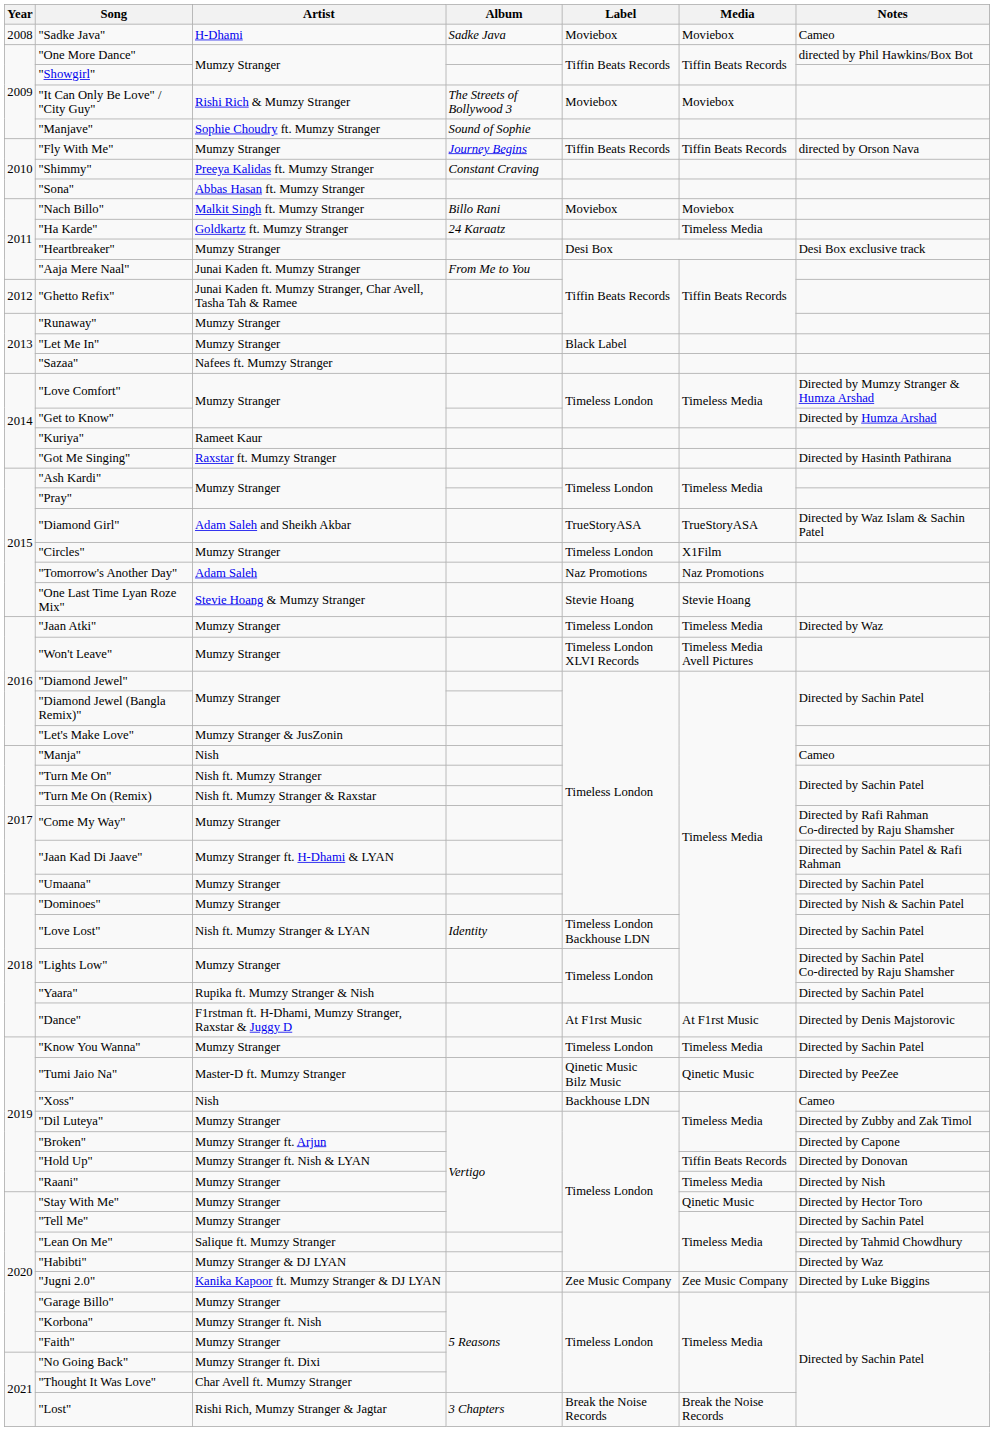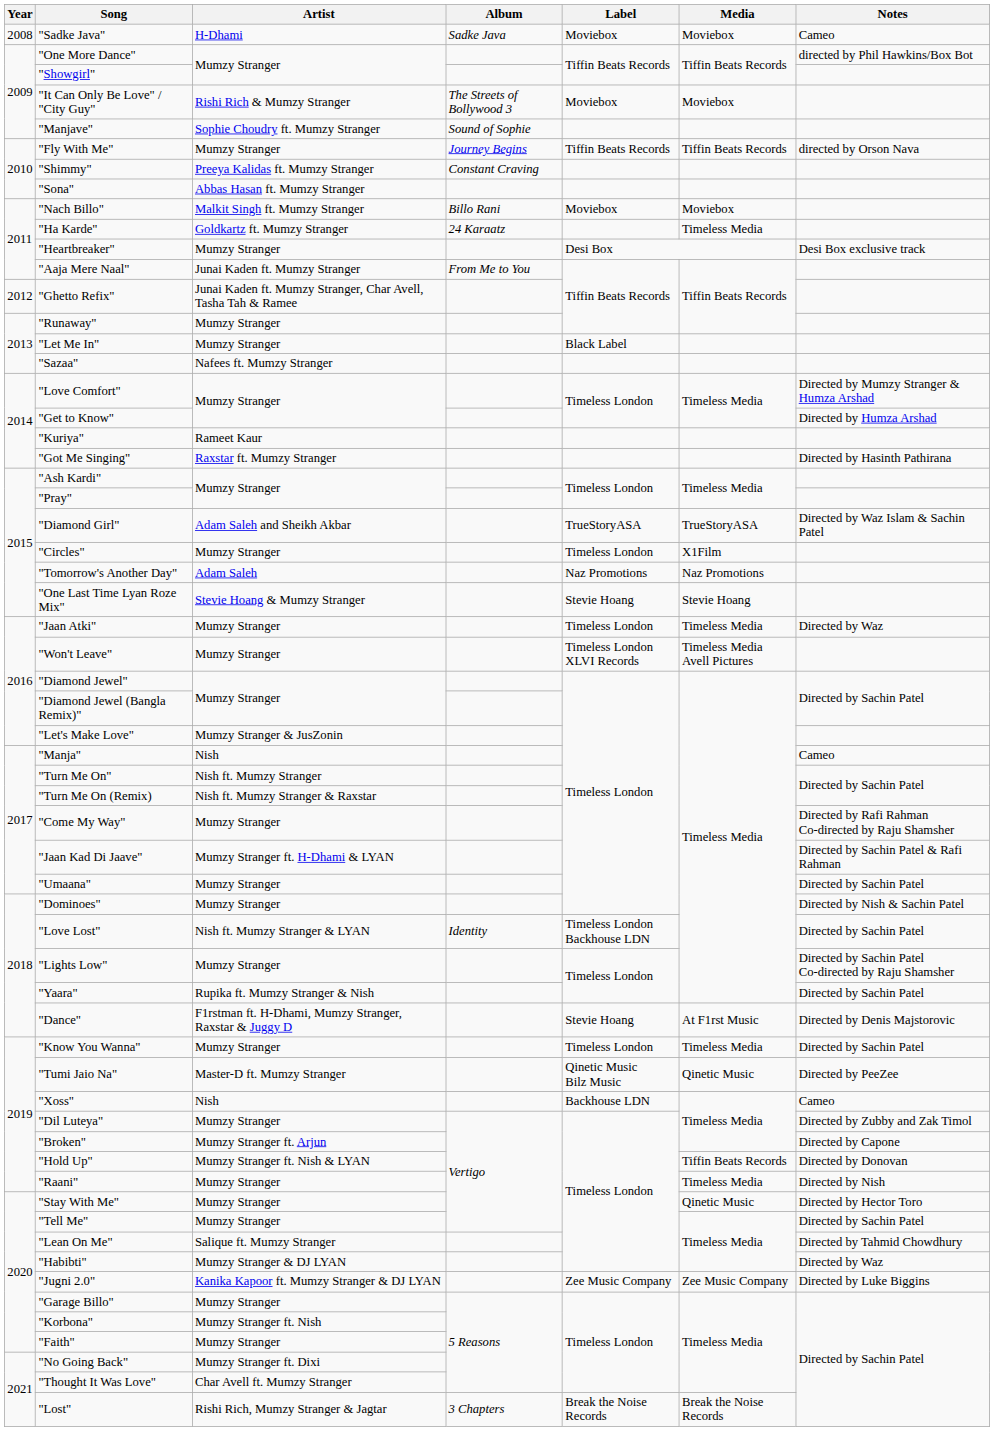 <table class="wikitable">
 <tr>
 <th>Year</th>
 <th>Song</th>
 <th>Artist</th>
 <th>Album</th>
 <th>Label</th>
 <th>Media</th>
 <th>Notes</th>
 </tr>
 <tr>
 <td>2008</td>
 <td>"Sadke Java"</td>
 <td><a href='#'>H-Dhami</a></td>
 <td><em>Sadke Java</em></td>
 <td>Moviebox</td>
 <td>Moviebox</td>
 <td>Cameo</td>
 </tr>
 <tr>
 <td rowspan="4">2009</td>
 <td>"One More Dance"</td>
 <td rowspan="2">Mumzy Stranger</td>
 <td></td>
 <td rowspan="2">Tiffin Beats Records</td>
 <td rowspan="2">Tiffin Beats Records</td>
 <td>directed by Phil Hawkins/Box Bot</td>
 </tr>
 <tr>
 <td>"<a href='#'>Showgirl</a>"</td>
 <td></td>
 <td></td>
 </tr>
 <tr>
 <td>"It Can Only Be Love" / "City Guy"</td>
 <td><a href='#'>Rishi Rich</a> & Mumzy Stranger</td>
 <td><em>The Streets of Bollywood 3</em></td>
 <td>Moviebox</td>
 <td>Moviebox</td>
 <td></td>
 </tr>
 <tr>
 <td>"Manjave"</td>
 <td><a href='#'>Sophie Choudry</a> ft. Mumzy Stranger</td>
 <td><em>Sound of Sophie</em></td>
 <td></td>
 <td></td>
 <td></td>
 </tr>
 <tr>
 <td rowspan="3">2010</td>
 <td>"Fly With Me"</td>
 <td>Mumzy Stranger</td>
 <td><em><a href='#'>Journey Begins</a></em></td>
 <td>Tiffin Beats Records</td>
 <td>Tiffin Beats Records</td>
 <td>directed by Orson Nava</td>
 </tr>
 <tr>
 <td>"Shimmy"</td>
 <td><a href='#'>Preeya Kalidas</a> ft. Mumzy Stranger</td>
 <td><em>Constant Craving</em></td>
 <td></td>
 <td></td>
 <td></td>
 </tr>
 <tr>
 <td>"Sona"</td>
 <td><a href='#'>Abbas Hasan</a> ft. Mumzy Stranger</td>
 <td></td>
 <td></td>
 <td></td>
 <td></td>
 </tr>
 <tr>
 <td rowspan="4">2011</td>
 <td>"Nach Billo"</td>
 <td><a href='#'>Malkit Singh</a> ft. Mumzy Stranger</td>
 <td><em>Billo Rani</em></td>
 <td>Moviebox</td>
 <td>Moviebox</td>
 <td></td>
 </tr>
 <tr>
 <td>"Ha Karde"</td>
 <td><a href='#'>Goldkartz</a> ft. Mumzy Stranger</td>
 <td><em>24 Karaatz</em></td>
 <td></td>
 <td>Timeless Media</td>
 <td></td>
 </tr>
 <tr>
 <td>"Heartbreaker"</td>
 <td>Mumzy Stranger</td>
 <td></td>
 <td colspan="2">Desi Box</td>
 <td>Desi Box exclusive track</td>
 </tr>
 <tr>
 <td>"Aaja Mere Naal"</td>
 <td>Junai Kaden ft. Mumzy Stranger</td>
 <td><em>From Me to You</em></td>
 <td rowspan="3">Tiffin Beats Records</td>
 <td rowspan="3">Tiffin Beats Records</td>
 <td></td>
 </tr>
 <tr>
 <td>2012</td>
 <td>"Ghetto Refix"</td>
 <td>Junai Kaden ft. Mumzy Stranger, Char Avell, Tasha Tah & Ramee</td>
 <td></td>
 <td></td>
 </tr>
 <tr>
 <td rowspan="3">2013</td>
 <td>"Runaway"</td>
 <td>Mumzy Stranger</td>
 <td></td>
 <td></td>
 </tr>
 <tr>
 <td>"Let Me In"</td>
 <td>Mumzy Stranger</td>
 <td></td>
 <td>Black Label</td>
 <td></td>
 <td></td>
 </tr>
 <tr>
 <td>"Sazaa"</td>
 <td>Nafees ft. Mumzy Stranger</td>
 <td></td>
 <td></td>
 <td></td>
 <td></td>
 </tr>
 <tr>
 <td rowspan="4">2014</td>
 <td>"Love Comfort"</td>
 <td rowspan="2">Mumzy Stranger</td>
 <td></td>
 <td rowspan="2">Timeless London</td>
 <td rowspan="2">Timeless Media</td>
 <td>Directed by Mumzy Stranger & <a href='#'>Humza Arshad</a></td>
 </tr>
 <tr>
 <td>"Get to Know"</td>
 <td></td>
 <td>Directed by <a href='#'>Humza Arshad</a></td>
 </tr>
 <tr>
 <td>"Kuriya"</td>
 <td>Rameet Kaur</td>
 <td></td>
 <td></td>
 <td></td>
 <td></td>
 </tr>
 <tr>
 <td>"Got Me Singing"</td>
 <td><a href='#'>Raxstar</a> ft. Mumzy Stranger</td>
 <td></td>
 <td></td>
 <td></td>
 <td>Directed by Hasinth Pathirana</td>
 </tr>
 <tr>
 <td rowspan="6">2015</td>
 <td>"Ash Kardi"</td>
 <td rowspan="2">Mumzy Stranger</td>
 <td></td>
 <td rowspan="2">Timeless London</td>
 <td rowspan="2">Timeless Media</td>
 <td></td>
 </tr>
 <tr>
 <td>"Pray"</td>
 <td></td>
 <td></td>
 </tr>
 <tr>
 <td>"Diamond Girl"</td>
 <td><a href='#'>Adam Saleh</a> and Sheikh Akbar</td>
 <td></td>
 <td>TrueStoryASA</td>
 <td>TrueStoryASA</td>
 <td>Directed by Waz Islam & Sachin Patel</td>
 </tr>
 <tr>
 <td>"Circles"</td>
 <td>Mumzy Stranger</td>
 <td></td>
 <td>Timeless London</td>
 <td>X1Film</td>
 <td></td>
 </tr>
 <tr>
 <td>"Tomorrow's Another Day"</td>
 <td><a href='#'>Adam Saleh</a></td>
 <td></td>
 <td>Naz Promotions</td>
 <td>Naz Promotions</td>
 <td></td>
 </tr>
 <tr>
 <td>"One Last Time Lyan Roze Mix"</td>
 <td><a href='#'>Stevie Hoang</a> & Mumzy Stranger</td>
 <td></td>
 <td>Stevie Hoang</td>
 <td>Stevie Hoang</td>
 <td></td>
 </tr>
 <tr>
 <td rowspan="5">2016</td>
 <td>"Jaan Atki"</td>
 <td>Mumzy Stranger</td>
 <td></td>
 <td>Timeless London</td>
 <td>Timeless Media</td>
 <td>Directed by Waz</td>
 </tr>
 <tr>
 <td>"Won't Leave"</td>
 <td>Mumzy Stranger</td>
 <td></td>
 <td>Timeless London<br>XLVI Records</td>
 <td>Timeless Media<br>Avell Pictures</td>
 <td></td>
 </tr>
 <tr>
 <td>"Diamond Jewel"</td>
 <td rowspan="2">Mumzy Stranger</td>
 <td></td>
 <td rowspan="10">Timeless London</td>
 <td rowspan="13">Timeless Media</td>
 <td rowspan="2">Directed by Sachin Patel</td>
 </tr>
 <tr>
 <td>"Diamond Jewel (Bangla Remix)"</td>
 <td></td>
 </tr>
 <tr>
 <td>"Let's Make Love"</td>
 <td>Mumzy Stranger & JusZonin</td>
 <td></td>
 <td></td>
 </tr>
 <tr>
 <td rowspan="6">2017</td>
 <td>"Manja"</td>
 <td>Nish</td>
 <td></td>
 <td>Cameo</td>
 </tr>
 <tr>
 <td>"Turn Me On"</td>
 <td>Nish ft. Mumzy Stranger</td>
 <td></td>
 <td rowspan="2">Directed by Sachin Patel</td>
 </tr>
 <tr>
 <td>"Turn Me On (Remix)</td>
 <td>Nish ft. Mumzy Stranger & Raxstar</td>
 <td></td>
 </tr>
 <tr>
 <td>"Come My Way"</td>
 <td>Mumzy Stranger</td>
 <td></td>
 <td>Directed by Rafi Rahman<br>Co-directed by Raju Shamsher</td>
 </tr>
 <tr>
 <td>"Jaan Kad Di Jaave"</td>
 <td>Mumzy Stranger ft. <a href='#'>H-Dhami</a> & LYAN</td>
 <td></td>
 <td>Directed by Sachin Patel & Rafi Rahman</td>
 </tr>
 <tr>
 <td>"Umaana"</td>
 <td>Mumzy Stranger</td>
 <td></td>
 <td>Directed by Sachin Patel</td>
 </tr>
 <tr>
 <td rowspan="5">2018</td>
 <td>"Dominoes"</td>
 <td>Mumzy Stranger</td>
 <td></td>
 <td>Directed by Nish & Sachin Patel</td>
 </tr>
 <tr>
 <td>"Love Lost"</td>
 <td>Nish ft. Mumzy Stranger & LYAN</td>
 <td><em>Identity</em></td>
 <td>Timeless London<br>Backhouse LDN</td>
 <td>Directed by Sachin Patel</td>
 </tr>
 <tr>
 <td>"Lights Low"</td>
 <td>Mumzy Stranger</td>
 <td></td>
 <td rowspan="2">Timeless London</td>
 <td>Directed by Sachin Patel<br>Co-directed by Raju Shamsher</td>
 </tr>
 <tr>
 <td>"Yaara"</td>
 <td>Rupika ft. Mumzy Stranger & Nish</td>
 <td></td>
 <td>Directed by Sachin Patel</td>
 </tr>
 <tr>
 <td>"Dance"</td>
 <td>F1rstman ft. H-Dhami, Mumzy Stranger, Raxstar & <a href='#'>Juggy D</a></td>
 <td></td>
-<td>At F1rst Music</td>
+<td>Stevie Hoang</td>
 <td>At F1rst Music</td>
 <td>Directed by Denis Majstorovic</td>
 </tr>
 <tr>
 <td rowspan="7">2019</td>
 <td>"Know You Wanna"</td>
 <td>Mumzy Stranger</td>
 <td></td>
 <td>Timeless London</td>
 <td>Timeless Media</td>
 <td>Directed by Sachin Patel</td>
 </tr>
 <tr>
 <td>"Tumi Jaio Na"</td>
 <td>Master-D ft. Mumzy Stranger</td>
 <td></td>
 <td>Qinetic Music<br>Bilz Music</td>
 <td>Qinetic Music</td>
 <td>Directed by PeeZee</td>
 </tr>
 <tr>
 <td>"Xoss"</td>
 <td>Nish</td>
 <td></td>
 <td>Backhouse LDN</td>
 <td rowspan="3">Timeless Media</td>
 <td>Cameo</td>
 </tr>
 <tr>
 <td>"Dil Luteya"</td>
 <td>Mumzy Stranger</td>
 <td rowspan="6"><em>Vertigo</em></td>
 <td rowspan="8">Timeless London</td>
 <td>Directed by Zubby and Zak Timol</td>
 </tr>
 <tr>
 <td>"Broken"</td>
 <td>Mumzy Stranger ft. <a href='#'>Arjun</a></td>
 <td>Directed by Capone</td>
 </tr>
 <tr>
 <td>"Hold Up"</td>
 <td>Mumzy Stranger ft. Nish & LYAN</td>
 <td>Tiffin Beats Records</td>
 <td>Directed by Donovan</td>
 </tr>
 <tr>
 <td>"Raani"</td>
 <td>Mumzy Stranger</td>
 <td>Timeless Media</td>
 <td>Directed by Nish</td>
 </tr>
 <tr>
 <td rowspan="8">2020</td>
 <td>"Stay With Me"</td>
 <td>Mumzy Stranger</td>
 <td>Qinetic Music</td>
 <td>Directed by Hector Toro</td>
 </tr>
 <tr>
 <td>"Tell Me"</td>
 <td>Mumzy Stranger</td>
 <td rowspan="3">Timeless Media</td>
 <td>Directed by Sachin Patel</td>
 </tr>
 <tr>
 <td>"Lean On Me"</td>
 <td>Salique ft. Mumzy Stranger</td>
 <td></td>
 <td>Directed by Tahmid Chowdhury</td>
 </tr>
 <tr>
 <td>"Habibti"</td>
 <td>Mumzy Stranger & DJ LYAN</td>
 <td></td>
 <td>Directed by Waz</td>
 </tr>
 <tr>
 <td>"Jugni 2.0"</td>
 <td><a href='#'>Kanika Kapoor</a> ft. Mumzy Stranger & DJ LYAN</td>
 <td></td>
 <td>Zee Music Company</td>
 <td>Zee Music Company</td>
 <td>Directed by Luke Biggins</td>
 </tr>
 <tr>
 <td>"Garage Billo"</td>
 <td>Mumzy Stranger</td>
 <td rowspan="5"><em>5 Reasons</em></td>
 <td rowspan="5">Timeless London</td>
 <td rowspan="5">Timeless Media</td>
 <td rowspan="6">Directed by Sachin Patel</td>
 </tr>
 <tr>
 <td>"Korbona"</td>
 <td>Mumzy Stranger ft. Nish</td>
 </tr>
 <tr>
 <td>"Faith"</td>
 <td>Mumzy Stranger</td>
 </tr>
 <tr>
 <td rowspan="3">2021</td>
 <td>"No Going Back"</td>
 <td>Mumzy Stranger ft. Dixi</td>
 </tr>
 <tr>
 <td>"Thought It Was Love"</td>
 <td>Char Avell ft. Mumzy Stranger</td>
 </tr>
 <tr>
 <td>"Lost"</td>
 <td>Rishi Rich, Mumzy Stranger & Jagtar</td>
 <td><em>3 Chapters</em></td>
 <td>Break the Noise Records</td>
 <td>Break the Noise Records</td>
 </tr>
 </table>
